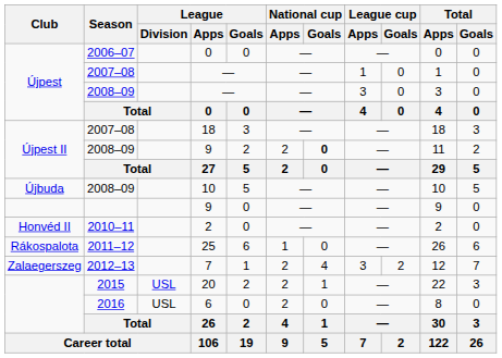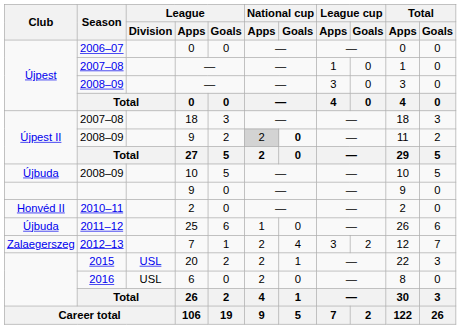 <table class="wikitable" style="text-align: center;">
 <tr>
 <th rowspan="2">Club</th>
 <th rowspan="2">Season</th>
 <th colspan="3">League</th>
 <th colspan="2">National cup</th>
 <th colspan="2">League cup</th>
 <th colspan="2">Total</th>
 </tr>
 <tr>
 <th>Division</th>
 <th>Apps</th>
 <th>Goals</th>
 <th>Apps</th>
 <th>Goals</th>
 <th>Apps</th>
 <th>Goals</th>
 <th>Apps</th>
 <th>Goals</th>
 </tr>
 <tr>
 <td rowspan="4"><a href='#'>Újpest</a></td>
 <td><a href='#'>2006–07</a></td>
 <td></td>
 <td>0</td>
 <td>0</td>
 <td colspan="2">—</td>
 <td colspan="2">—</td>
 <td>0</td>
 <td>0</td>
 </tr>
 <tr>
 <td><a href='#'>2007–08</a></td>
 <td></td>
 <td colspan="2">—</td>
 <td colspan="2">—</td>
 <td>1</td>
 <td>0</td>
 <td>1</td>
 <td>0</td>
 </tr>
 <tr>
 <td><a href='#'>2008–09</a></td>
 <td></td>
 <td colspan="2">—</td>
 <td colspan="2">—</td>
 <td>3</td>
 <td>0</td>
 <td>3</td>
 <td>0</td>
 </tr>
 <tr>
 <th colspan="2">Total</th>
 <th>0</th>
 <th>0</th>
 <th colspan="2">—</th>
 <th>4</th>
 <th>0</th>
 <th>4</th>
 <th>0</th>
 </tr>
 <tr>
 <td rowspan="3"><a href='#'>Újpest II</a></td>
 <td>2007–08</td>
 <td></td>
 <td>18</td>
 <td>3</td>
 <td colspan="2">—</td>
 <td colspan="2">—</td>
 <td>18</td>
 <td>3</td>
 </tr>
 <tr>
 <td>2008–09</td>
 <td></td>
 <td>9</td>
 <td>2</td>
-<td>2</td>
+<td style="background: lightgrey;">2</td>
 <td><strong>0</strong></td>
 <td colspan="2">—</td>
 <td>11</td>
 <td>2</td>
 </tr>
 <tr>
 <th colspan="2">Total</th>
 <th>27</th>
 <th>5</th>
 <th>2</th>
 <th>0</th>
 <th colspan="2">—</th>
 <th>29</th>
 <th>5</th>
 </tr>
 <tr>
 <td><a href='#'>Újbuda</a></td>
 <td>2008–09</td>
 <td></td>
 <td>10</td>
 <td>5</td>
 <td colspan="2">—</td>
 <td colspan="2">—</td>
 <td>10</td>
 <td>5</td>
 </tr>
 <tr>
 <td></td>
 <td></td>
 <td></td>
 <td>9</td>
 <td>0</td>
 <td colspan="2">—</td>
 <td colspan="2">—</td>
 <td>9</td>
 <td>0</td>
 </tr>
 <tr>
 <td><a href='#'>Honvéd II</a></td>
 <td><a href='#'>2010–11</a></td>
 <td></td>
 <td>2</td>
 <td>0</td>
 <td colspan="2">—</td>
 <td colspan="2">—</td>
 <td>2</td>
 <td>0</td>
 </tr>
 <tr>
-<td><a href='#'>Rákospalota</a></td>
+<td><a href='#'>Újbuda</a></td>
 <td><a href='#'>2011–12</a></td>
 <td></td>
 <td>25</td>
 <td>6</td>
 <td>1</td>
 <td>0</td>
 <td colspan="2">—</td>
 <td>26</td>
 <td>6</td>
 </tr>
 <tr>
 <td><a href='#'>Zalaegerszeg</a></td>
 <td><a href='#'>2012–13</a></td>
 <td></td>
 <td>7</td>
 <td>1</td>
 <td>2</td>
 <td>4</td>
 <td>3</td>
 <td>2</td>
 <td>12</td>
 <td>7</td>
 </tr>
 <tr>
 <td rowspan="3"></td>
 <td><a href='#'>2015</a></td>
 <td><a href='#'>USL</a></td>
 <td>20</td>
 <td>2</td>
 <td>2</td>
 <td>1</td>
 <td colspan="2">—</td>
 <td>22</td>
 <td>3</td>
 </tr>
 <tr>
 <td><a href='#'>2016</a></td>
 <td>USL</td>
 <td>6</td>
 <td>0</td>
 <td>2</td>
 <td>0</td>
 <td colspan="2">—</td>
 <td>8</td>
 <td>0</td>
 </tr>
 <tr>
 <th colspan="2">Total</th>
 <th>26</th>
 <th>2</th>
 <th>4</th>
 <th>1</th>
 <th colspan="2">—</th>
 <th>30</th>
 <th>3</th>
 </tr>
 <tr>
 <th colspan="3">Career total</th>
 <th>106</th>
 <th>19</th>
 <th>9</th>
 <th>5</th>
 <th>7</th>
 <th>2</th>
 <th>122</th>
 <th>26</th>
 </tr>
 </table>
